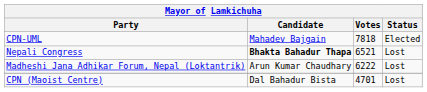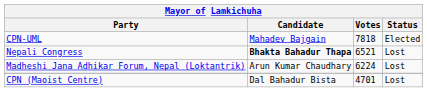 <table class="wikitable">
 <tr>
 <th colspan="4"><a href='#'>Mayor of</a> <a href='#'>Lamkichuha</a></th>
 </tr>
 <tr>
 <th>Party</th>
 <th>Candidate</th>
 <th>Votes</th>
 <th>Status</th>
 </tr>
 <tr>
 <td><a href='#'>CPN-UML</a></td>
 <td><a href='#'>Mahadev Bajgain</a></td>
 <td>7818</td>
 <td>Elected</td>
 </tr>
 <tr>
 <td><a href='#'>Nepali Congress</a></td>
 <td><strong>Bhakta Bahadur Thapa</strong></td>
 <td>6521</td>
 <td>Lost</td>
 </tr>
 <tr>
 <td><a href='#'>Madheshi Jana Adhikar Forum, Nepal (Loktantrik)</a></td>
 <td>Arun Kumar Chaudhary</td>
-<td>6222</td>
+<td>6224</td>
 <td>Lost</td>
 </tr>
 <tr>
 </tr>
 <tr>
 <td><a href='#'>CPN (Maoist Centre)</a></td>
 <td>Dal Bahadur Bista</td>
 <td>4701</td>
 <td>Lost</td>
 </tr>
 </table>
